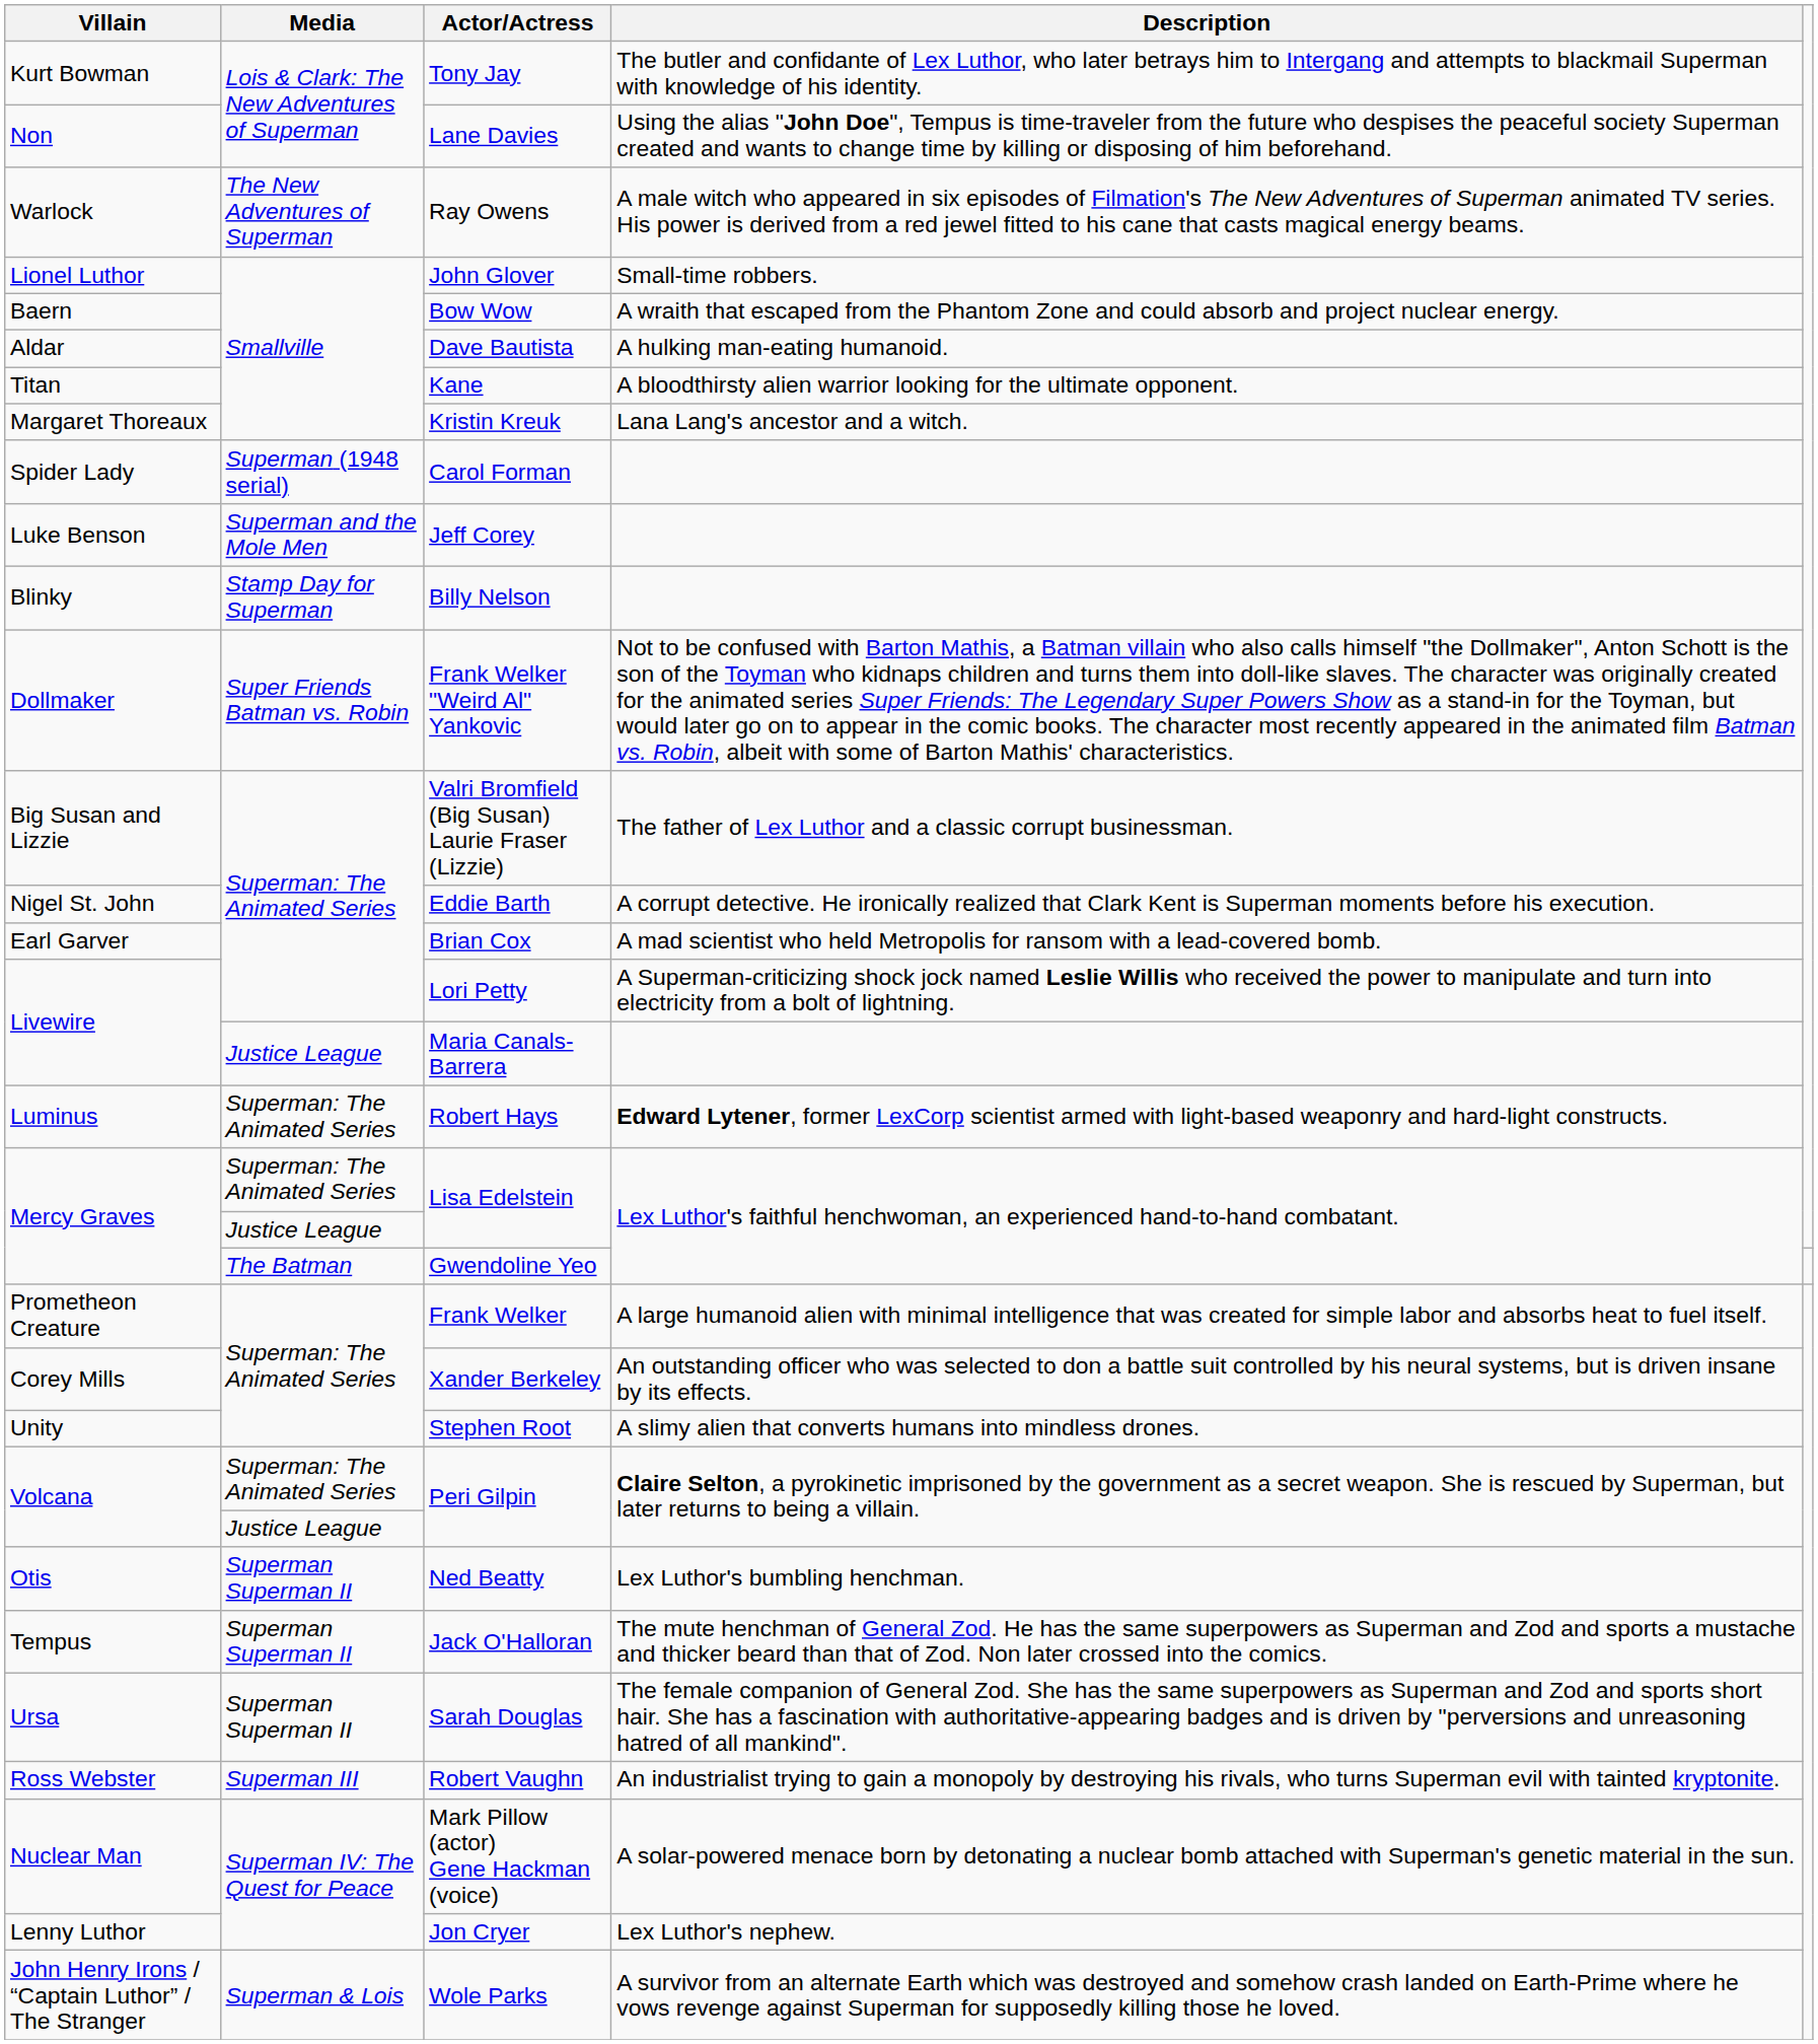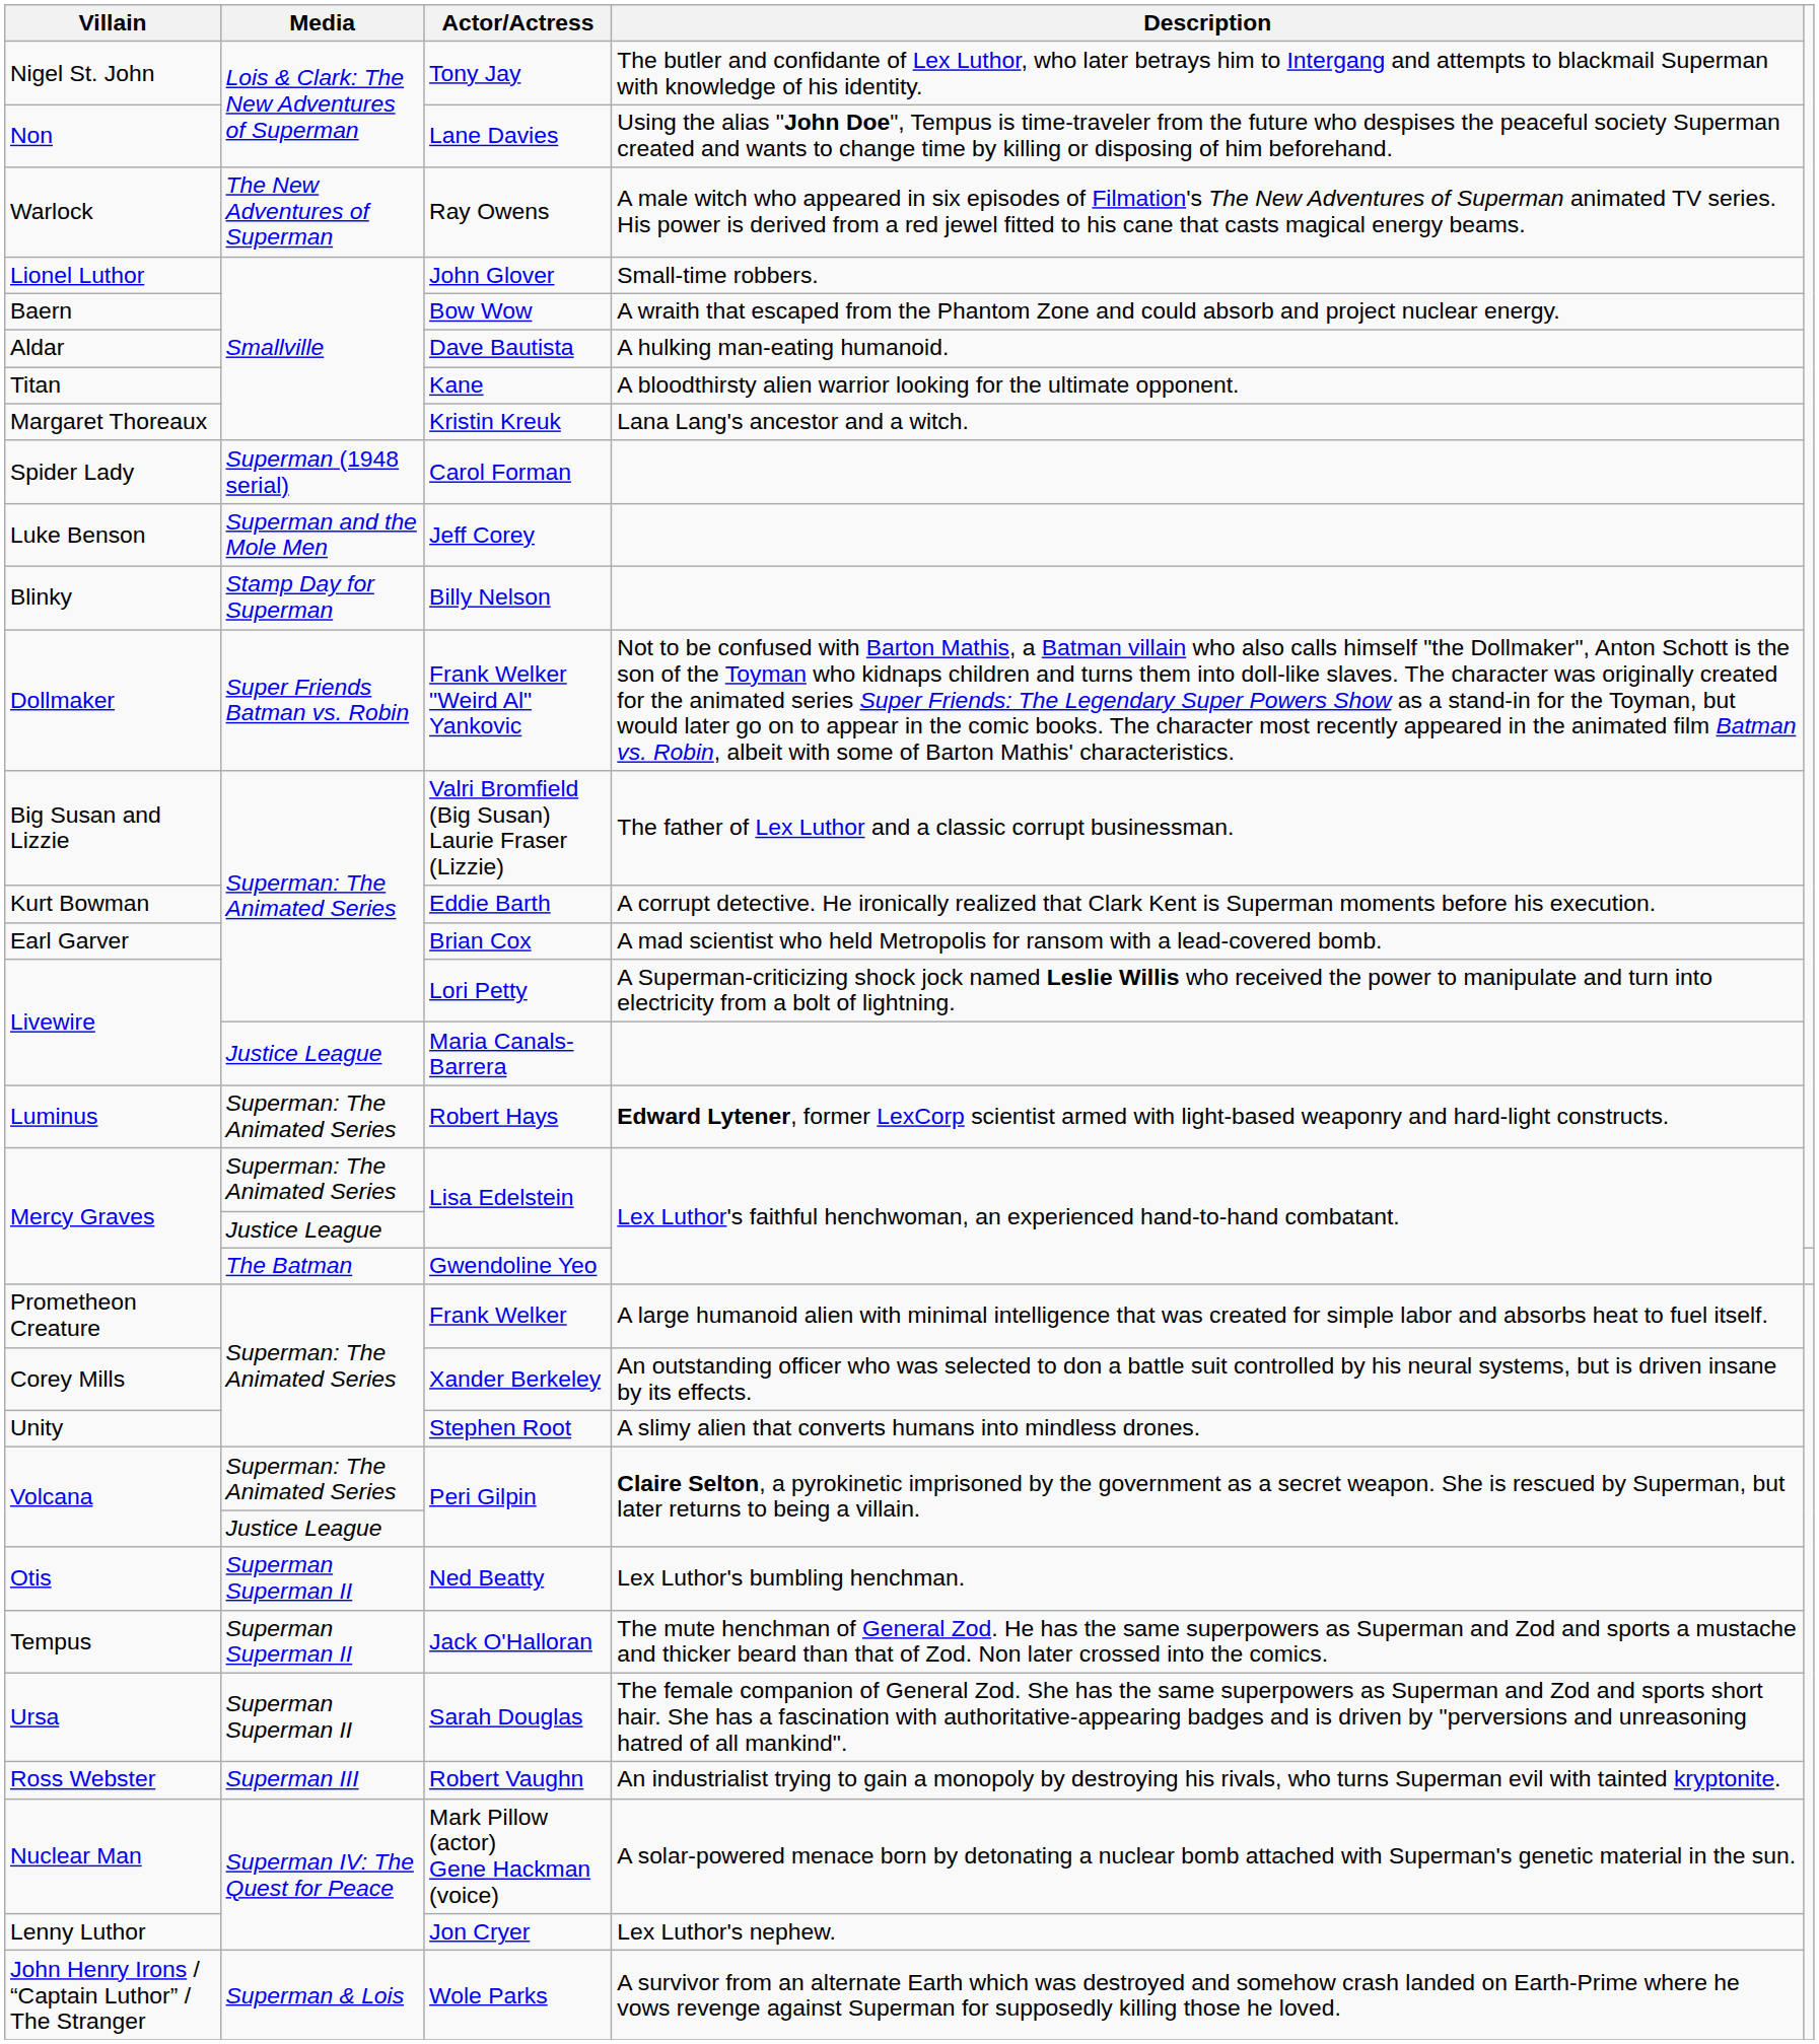 <table class="wikitable">
 <tr>
 <th>Villain</th>
 <th>Media</th>
 <th>Actor/Actress</th>
 <th>Description</th>
 </tr>
 <tr>
-<td>Kurt Bowman</td>
+<td>Nigel St. John</td>
 <td rowspan="2"><em><a href='#'>Lois & Clark: The New Adventures of Superman</a></em></td>
 <td><a href='#'>Tony Jay</a></td>
 <td>The butler and confidante of <a href='#'>Lex Luthor</a>, who later betrays him to <a href='#'>Intergang</a> and attempts to blackmail Superman with knowledge of his identity.</td>
 </tr>
 <tr>
 <td><a href='#'>Non</a></td>
 <td><a href='#'>Lane Davies</a></td>
 <td>Using the alias "<strong>John Doe</strong>", Tempus is time-traveler from the future who despises the peaceful society Superman created and wants to change time by killing or disposing of him beforehand.</td>
 </tr>
 <tr>
 <td>Warlock</td>
 <td><em><a href='#'>The New Adventures of Superman</a></em></td>
 <td>Ray Owens</td>
 <td>A male witch who appeared in six episodes of <a href='#'>Filmation</a>'s <em>The New Adventures of Superman</em> animated TV series. His power is derived from a red jewel fitted to his cane that casts magical energy beams.</td>
 </tr>
 <tr>
 <td><a href='#'>Lionel Luthor</a></td>
 <td rowspan="5"><em><a href='#'>Smallville</a></em></td>
 <td><a href='#'>John Glover</a></td>
 <td>Small-time robbers.</td>
 </tr>
 <tr>
 <td>Baern</td>
 <td><a href='#'>Bow Wow</a></td>
 <td>A wraith that escaped from the Phantom Zone and could absorb and project nuclear energy.</td>
 </tr>
 <tr>
 <td>Aldar</td>
 <td><a href='#'>Dave Bautista</a></td>
 <td>A hulking man-eating humanoid.</td>
 </tr>
 <tr>
 <td>Titan</td>
 <td><a href='#'>Kane</a></td>
 <td>A bloodthirsty alien warrior looking for the ultimate opponent.</td>
 </tr>
 <tr>
 <td>Margaret Thoreaux</td>
 <td><a href='#'>Kristin Kreuk</a></td>
 <td>Lana Lang's ancestor and a witch.</td>
 </tr>
 <tr>
 <td>Spider Lady</td>
 <td><a href='#'><em>Superman</em> (1948 serial)</a></td>
 <td><a href='#'>Carol Forman</a></td>
 <td></td>
 </tr>
 <tr>
 <td>Luke Benson</td>
 <td><em><a href='#'>Superman and the Mole Men</a></em></td>
 <td><a href='#'>Jeff Corey</a></td>
 <td></td>
 </tr>
 <tr>
 <td>Blinky</td>
 <td><em><a href='#'>Stamp Day for Superman</a></em></td>
 <td><a href='#'>Billy Nelson</a></td>
 <td></td>
 </tr>
 <tr>
 <td><a href='#'>Dollmaker</a></td>
 <td><em><a href='#'>Super Friends</a></em><br><em><a href='#'>Batman vs. Robin</a></em></td>
 <td><a href='#'>Frank Welker</a><br><a href='#'>"Weird Al" Yankovic</a></td>
 <td>Not to be confused with <a href='#'>Barton Mathis</a>, a <a href='#'>Batman villain</a> who also calls himself "the Dollmaker", Anton Schott is the son of the <a href='#'>Toyman</a> who kidnaps children and turns them into doll-like slaves. The character was originally created for the animated series <em><a href='#'>Super Friends: The Legendary Super Powers Show</a></em> as a stand-in for the Toyman, but would later go on to appear in the comic books. The character most recently appeared in the animated film <em><a href='#'>Batman vs. Robin</a></em>, albeit with some of Barton Mathis' characteristics.</td>
 </tr>
 <tr>
 <td>Big Susan and Lizzie</td>
 <td rowspan="4"><em><a href='#'>Superman: The Animated Series</a></em></td>
 <td><a href='#'>Valri Bromfield</a> (Big Susan)<br>Laurie Fraser (Lizzie)</td>
 <td>The father of <a href='#'>Lex Luthor</a> and a classic corrupt businessman.</td>
 </tr>
 <tr>
-<td>Nigel St. John</td>
+<td>Kurt Bowman</td>
 <td><a href='#'>Eddie Barth</a></td>
 <td>A corrupt detective. He ironically realized that Clark Kent is Superman moments before his execution.</td>
 </tr>
 <tr>
 <td>Earl Garver</td>
 <td><a href='#'>Brian Cox</a></td>
 <td>A mad scientist who held Metropolis for ransom with a lead-covered bomb.</td>
 </tr>
 <tr>
 <td rowspan="2"><a href='#'>Livewire</a></td>
 <td><a href='#'>Lori Petty</a></td>
 <td>A Superman-criticizing shock jock named <strong>Leslie Willis</strong> who received the power to manipulate and turn into electricity from a bolt of lightning.</td>
 </tr>
 <tr>
 <td><em><a href='#'>Justice League</a></em></td>
 <td><a href='#'>Maria Canals-Barrera</a></td>
 <td></td>
 </tr>
 <tr>
 <td><a href='#'>Luminus</a></td>
 <td><em>Superman: The Animated Series</em></td>
 <td><a href='#'>Robert Hays</a></td>
 <td><strong>Edward Lytener</strong>, former <a href='#'>LexCorp</a> scientist armed with light-based weaponry and hard-light constructs.</td>
 </tr>
 <tr>
 <td rowspan="3"><a href='#'>Mercy Graves</a></td>
 <td><em>Superman: The Animated Series</em></td>
 <td rowspan="2"><a href='#'>Lisa Edelstein</a></td>
 <td rowspan="3"><a href='#'>Lex Luthor</a>'s faithful henchwoman, an experienced hand-to-hand combatant.</td>
 </tr>
 <tr>
 <td><em>Justice League</em></td>
 </tr>
 <tr>
 <td><em><a href='#'>The Batman</a></em></td>
 <td><a href='#'>Gwendoline Yeo</a></td>
 <td></td>
 </tr>
 <tr>
 <td>Prometheon Creature</td>
 <td rowspan="3"><em>Superman: The Animated Series</em></td>
 <td><a href='#'>Frank Welker</a></td>
 <td>A large humanoid alien with minimal intelligence that was created for simple labor and absorbs heat to fuel itself.</td>
 </tr>
 <tr>
 <td>Corey Mills</td>
 <td><a href='#'>Xander Berkeley</a></td>
 <td>An outstanding officer who was selected to don a battle suit controlled by his neural systems, but is driven insane by its effects.</td>
 </tr>
 <tr>
 <td>Unity</td>
 <td><a href='#'>Stephen Root</a></td>
 <td>A slimy alien that converts humans into mindless drones.</td>
 </tr>
 <tr>
 <td rowspan="2"><a href='#'>Volcana</a></td>
 <td><em>Superman: The Animated Series</em></td>
 <td rowspan="2"><a href='#'>Peri Gilpin</a></td>
 <td rowspan="2"><strong>Claire Selton</strong>, a pyrokinetic imprisoned by the government as a secret weapon. She is rescued by Superman, but later returns to being a villain.</td>
 </tr>
 <tr>
 <td><em>Justice League</em></td>
 </tr>
 <tr>
 <td><a href='#'>Otis</a></td>
 <td><em><a href='#'>Superman</a></em><br><em><a href='#'>Superman II</a></em></td>
 <td><a href='#'>Ned Beatty</a></td>
 <td>Lex Luthor's bumbling henchman.</td>
 </tr>
 <tr>
 <td>Tempus</td>
 <td><em>Superman</em><br><em><a href='#'>Superman II</a></em></td>
 <td><a href='#'>Jack O'Halloran</a></td>
 <td>The mute henchman of <a href='#'>General Zod</a>. He has the same superpowers as Superman and Zod and sports a mustache and thicker beard than that of Zod. Non later crossed into the comics.</td>
 </tr>
 <tr>
 <td><a href='#'>Ursa</a></td>
 <td><em>Superman</em><br><em>Superman II</em></td>
 <td><a href='#'>Sarah Douglas</a></td>
 <td>The female companion of General Zod. She has the same superpowers as Superman and Zod and sports short hair. She has a fascination with authoritative-appearing badges and is driven by "perversions and unreasoning hatred of all mankind".</td>
 </tr>
 <tr>
 <td><a href='#'>Ross Webster</a></td>
 <td><em><a href='#'>Superman III</a></em></td>
 <td><a href='#'>Robert Vaughn</a></td>
 <td>An industrialist trying to gain a monopoly by destroying his rivals, who turns Superman evil with tainted <a href='#'>kryptonite</a>.</td>
 </tr>
 <tr>
 <td><a href='#'>Nuclear Man</a></td>
 <td rowspan="2"><em><a href='#'>Superman IV: The Quest for Peace</a></em></td>
 <td>Mark Pillow (actor)<br><a href='#'>Gene Hackman</a> (voice)</td>
 <td>A solar-powered menace born by detonating a nuclear bomb attached with Superman's genetic material in the sun.</td>
 </tr>
 <tr>
 <td>Lenny Luthor</td>
 <td><a href='#'>Jon Cryer</a></td>
 <td>Lex Luthor's nephew.</td>
 </tr>
 <tr>
 <td><a href='#'>John Henry Irons</a> / “Captain Luthor” / The Stranger</td>
 <td><em><a href='#'>Superman & Lois</a></em></td>
 <td><a href='#'>Wole Parks</a></td>
 <td>A survivor from an alternate Earth which was destroyed and somehow crash landed on Earth-Prime where he vows revenge against Superman for supposedly killing those he loved.</td>
 </tr>
 </table>
